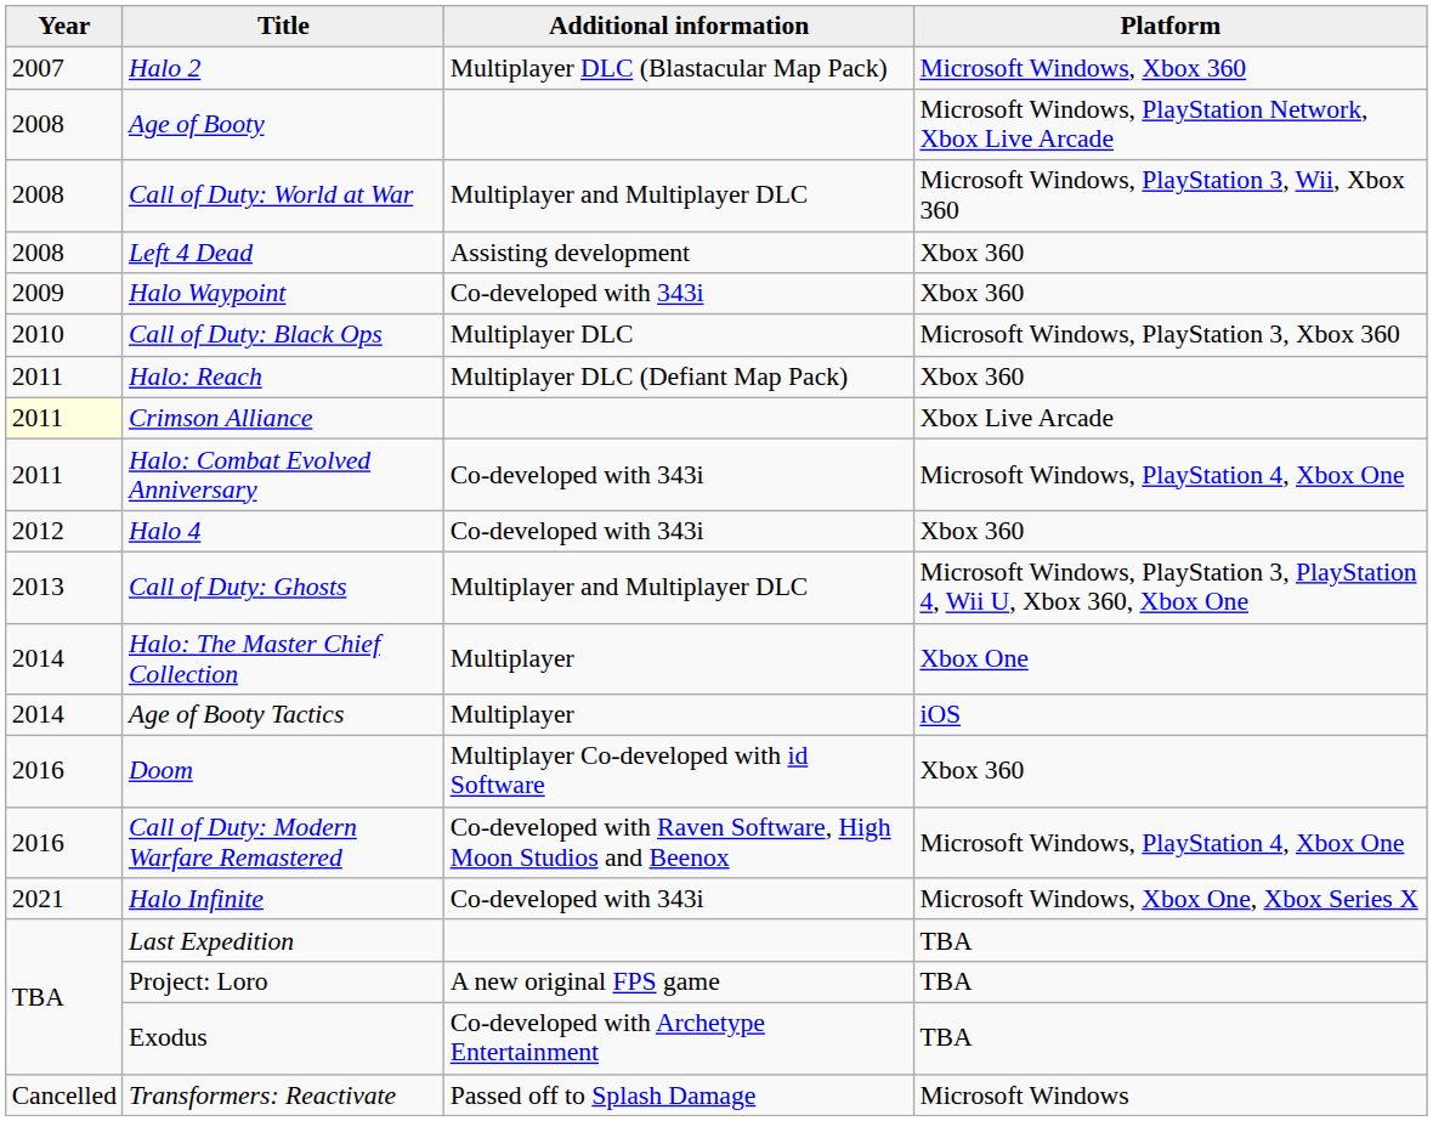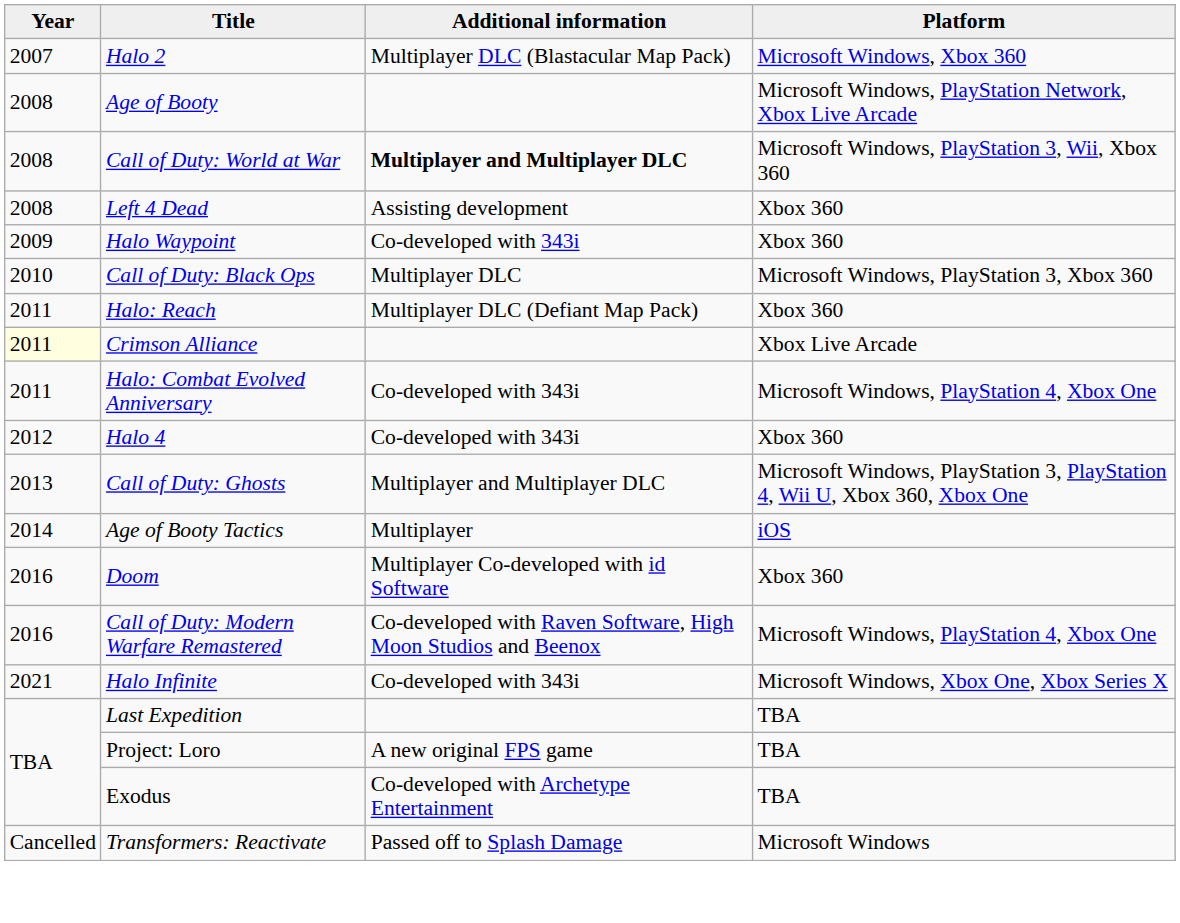 <table class="wikitable sortable">
 <tr>
 <th style="background:#efefef;">Year</th>
 <th style="background:#efefef;">Title</th>
 <th style="background:#efefef;">Additional information</th>
 <th style="background:#efefef;">Platform</th>
 </tr>
 <tr>
 <td>2007</td>
 <td><em><a href='#'>Halo 2</a></em></td>
 <td>Multiplayer <a href='#'>DLC</a> (Blastacular Map Pack)</td>
 <td><a href='#'>Microsoft Windows</a>, <a href='#'>Xbox 360</a></td>
 </tr>
 <tr>
 <td>2008</td>
 <td><em><a href='#'>Age of Booty</a></em></td>
 <td></td>
 <td>Microsoft Windows, <a href='#'>PlayStation Network</a>, <a href='#'>Xbox Live Arcade</a></td>
 </tr>
 <tr>
 <td>2008</td>
 <td><em><a href='#'>Call of Duty: World at War</a></em></td>
-<td>Multiplayer and Multiplayer DLC</td>
+<td><strong>Multiplayer and Multiplayer DLC</strong></td>
 <td>Microsoft Windows, <a href='#'>PlayStation 3</a>, <a href='#'>Wii</a>, Xbox 360</td>
 </tr>
 <tr>
 <td>2008</td>
 <td><em><a href='#'>Left 4 Dead</a></em></td>
 <td>Assisting development</td>
 <td>Xbox 360</td>
 </tr>
 <tr>
 <td>2009</td>
 <td><em><a href='#'>Halo Waypoint</a></em></td>
 <td>Co-developed with <a href='#'>343i</a></td>
 <td>Xbox 360</td>
 </tr>
 <tr>
 <td>2010</td>
 <td><em><a href='#'>Call of Duty: Black Ops</a></em></td>
 <td>Multiplayer DLC</td>
 <td>Microsoft Windows, PlayStation 3, Xbox 360</td>
 </tr>
 <tr>
 <td>2011</td>
 <td><em><a href='#'>Halo: Reach</a></em></td>
 <td>Multiplayer DLC (Defiant Map Pack)</td>
 <td>Xbox 360</td>
 </tr>
 <tr>
 <td style="background: lightyellow;">2011</td>
 <td><em><a href='#'>Crimson Alliance</a></em></td>
 <td></td>
 <td>Xbox Live Arcade</td>
 </tr>
 <tr>
 <td>2011</td>
 <td><em><a href='#'>Halo: Combat Evolved Anniversary</a></em></td>
 <td>Co-developed with 343i</td>
 <td>Microsoft Windows, <a href='#'>PlayStation 4</a>, <a href='#'>Xbox One</a></td>
 </tr>
 <tr>
 <td>2012</td>
 <td><em><a href='#'>Halo 4</a></em></td>
 <td>Co-developed with 343i</td>
 <td>Xbox 360</td>
 </tr>
 <tr>
 <td>2013</td>
 <td><em><a href='#'>Call of Duty: Ghosts</a></em></td>
 <td>Multiplayer and Multiplayer DLC</td>
 <td>Microsoft Windows, PlayStation 3, <a href='#'>PlayStation 4</a>, <a href='#'>Wii U</a>, Xbox 360, <a href='#'>Xbox One</a></td>
 </tr>
 <tr>
 <td>2014</td>
-<td><em><a href='#'>Halo: The Master Chief Collection</a></em></td>
-<td>Multiplayer</td>
-<td><a href='#'>Xbox One</a></td>
-</tr>
-<tr>
-<td>2014</td>
 <td><em>Age of Booty Tactics</em></td>
 <td>Multiplayer</td>
 <td><a href='#'>iOS</a></td>
 </tr>
 <tr>
 <td>2016</td>
 <td><em><a href='#'>Doom</a></em></td>
 <td>Multiplayer Co-developed with <a href='#'>id Software</a></td>
 <td>Xbox 360</td>
 </tr>
 <tr>
 <td>2016</td>
 <td><em><a href='#'>Call of Duty: Modern Warfare Remastered</a></em></td>
 <td>Co-developed with <a href='#'>Raven Software</a>, <a href='#'>High Moon Studios</a> and <a href='#'>Beenox</a></td>
 <td>Microsoft Windows, <a href='#'>PlayStation 4</a>, <a href='#'>Xbox One</a></td>
 </tr>
 <tr>
 <td>2021</td>
 <td><em><a href='#'>Halo Infinite</a></em></td>
 <td>Co-developed with 343i</td>
 <td>Microsoft Windows, <a href='#'>Xbox One</a>, <a href='#'>Xbox Series X</a></td>
 </tr>
 <tr>
 <td rowspan="3">TBA</td>
 <td><em>Last Expedition</em></td>
 <td></td>
 <td>TBA</td>
 </tr>
 <tr>
 <td>Project: Loro</td>
 <td>A new original <a href='#'>FPS</a> game</td>
 <td>TBA</td>
 </tr>
 <tr>
 <td>Exodus</td>
 <td>Co-developed with <a href='#'>Archetype Entertainment</a></td>
 <td>TBA</td>
 </tr>
 <tr>
 <td>Cancelled</td>
 <td><em>Transformers: Reactivate</em></td>
 <td>Passed off to <a href='#'>Splash Damage</a></td>
 <td>Microsoft Windows</td>
 </tr>
 </table>
